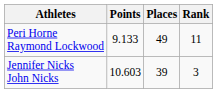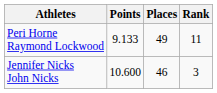 <table class="wikitable" border="1" style="font-size:90%">
 <tr>
 <th>Athletes</th>
 <th>Points</th>
 <th>Places</th>
 <th>Rank</th>
 </tr>
 <tr align=center>
 <td align=left><a href='#'>Peri Horne</a><br><a href='#'>Raymond Lockwood</a></td>
 <td>9.133</td>
 <td>49</td>
 <td>11</td>
 </tr>
 <tr align=center>
 <td align=left><a href='#'>Jennifer Nicks</a><br><a href='#'>John Nicks</a></td>
-<td>10.603</td>
-<td>39</td>
+<td>10.600</td>
+<td>46</td>
 <td>3</td>
 </tr>
 </table>
